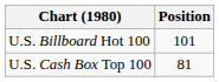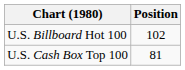 <table class="wikitable sortable">
 <tr>
 <th>Chart (1980)</th>
 <th>Position</th>
 </tr>
 <tr>
 <td>U.S. <em>Billboard</em> Hot 100</td>
-<td style="text-align:center;">101</td>
+<td style="text-align:center;">102</td>
 </tr>
 <tr>
 <td>U.S. <em>Cash Box</em> Top 100</td>
 <td style="text-align:center;">81</td>
 </tr>
 </table>
